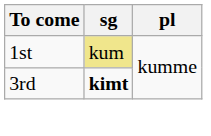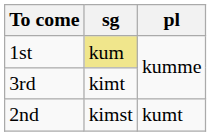 <table class="wikitable">
 <tr>
 <th>To come</th>
 <th>sg</th>
 <th>pl</th>
 </tr>
 <tr>
 <td>1st</td>
 <td style="background: khaki;">kum</td>
 <td rowspan="2">kumme</td>
 </tr>
 <tr>
 <td>3rd</td>
-<td><strong>kimt</strong></td>
+<td>kimt</td>
+</tr>
+<tr>
+<td>2nd</td>
+<td>kimst</td>
+<td>kumt</td>
 </tr>
 </table>
